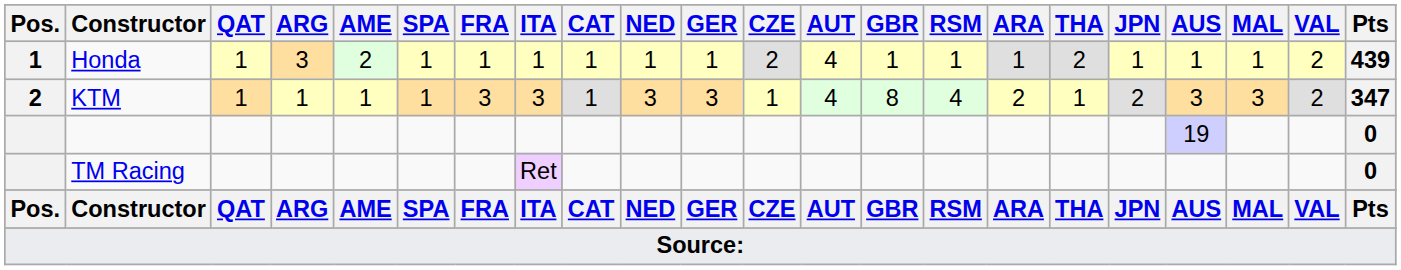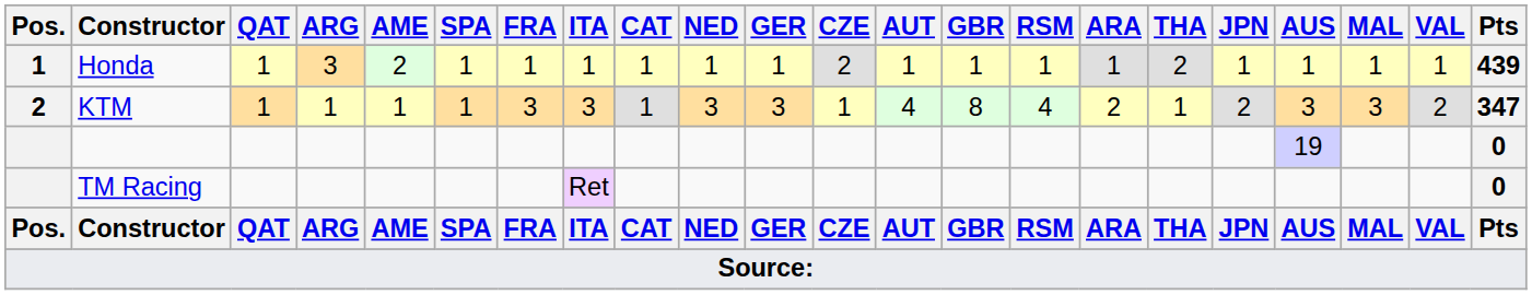 <table class="wikitable" style="font-size: 85%; text-align:center">
 <tr valign="top">
 <th valign="middle">Pos.</th>
 <th valign="middle">Constructor</th>
 <th><a href='#'>QAT</a><br></th>
 <th><a href='#'>ARG</a><br></th>
 <th><a href='#'>AME</a><br></th>
 <th><a href='#'>SPA</a><br></th>
 <th><a href='#'>FRA</a><br></th>
 <th><a href='#'>ITA</a><br></th>
 <th><a href='#'>CAT</a><br></th>
 <th><a href='#'>NED</a><br></th>
 <th><a href='#'>GER</a><br></th>
 <th><a href='#'>CZE</a><br></th>
 <th><a href='#'>AUT</a><br></th>
 <th><a href='#'>GBR</a><br></th>
 <th><a href='#'>RSM</a><br></th>
 <th><a href='#'>ARA</a><br></th>
 <th><a href='#'>THA</a><br></th>
 <th><a href='#'>JPN</a><br></th>
 <th><a href='#'>AUS</a><br></th>
 <th><a href='#'>MAL</a><br></th>
 <th><a href='#'>VAL</a><br></th>
 <th valign="middle">Pts</th>
 </tr>
 <tr>
 <th>1</th>
 <td align=left> <a href='#'>Honda</a></td>
 <td style="background:#ffffbf;">1</td>
 <td style="background:#ffdf9f;">3</td>
 <td style="background:#dfffdf;">2</td>
 <td style="background:#ffffbf;">1</td>
 <td style="background:#ffffbf;">1</td>
 <td style="background:#ffffbf;">1</td>
 <td style="background:#ffffbf;">1</td>
 <td style="background:#ffffbf;">1</td>
 <td style="background:#ffffbf;">1</td>
 <td style="background:#dfdfdf;">2</td>
-<td style="background:#ffffbf;">4</td>
+<td style="background:#ffffbf;">1</td>
 <td style="background:#ffffbf;">1</td>
 <td style="background:#ffffbf;">1</td>
 <td style="background:#dfdfdf;">1</td>
 <td style="background:#dfdfdf;">2</td>
 <td style="background:#ffffbf;">1</td>
 <td style="background:#ffffbf;">1</td>
 <td style="background:#ffffbf;">1</td>
-<td style="background:#ffffbf;">2</td>
+<td style="background:#ffffbf;">1</td>
 <th>439</th>
 </tr>
 <tr>
 <th>2</th>
 <td align=left> <a href='#'>KTM</a></td>
 <td style="background:#ffdf9f;">1</td>
 <td style="background:#ffffbf;">1</td>
 <td style="background:#ffffbf;">1</td>
 <td style="background:#ffdf9f;">1</td>
 <td style="background:#ffdf9f;">3</td>
 <td style="background:#ffdf9f;">3</td>
 <td style="background:#dfdfdf;">1</td>
 <td style="background:#ffdf9f;">3</td>
 <td style="background:#ffdf9f;">3</td>
 <td style="background:#ffffbf;">1</td>
 <td style="background:#dfffdf;">4</td>
 <td style="background:#dfffdf;">8</td>
 <td style="background:#dfffdf;">4</td>
 <td style="background:#ffffbf;">2</td>
 <td style="background:#ffffbf;">1</td>
 <td style="background:#dfdfdf;">2</td>
 <td style="background:#ffdf9f;">3</td>
 <td style="background:#ffdf9f;">3</td>
 <td style="background:#dfdfdf;">2</td>
 <th>347</th>
 </tr>
 <tr>
 <th></th>
 <td align=left></td>
 <td></td>
 <td></td>
 <td></td>
 <td></td>
 <td></td>
 <td></td>
 <td></td>
 <td></td>
 <td></td>
 <td></td>
 <td></td>
 <td></td>
 <td></td>
 <td></td>
 <td></td>
 <td></td>
 <td style="background:#cfcfff;">19</td>
 <td></td>
 <td></td>
 <th>0</th>
 </tr>
 <tr>
 <th></th>
 <td align=left> <a href='#'>TM Racing</a></td>
 <td></td>
 <td></td>
 <td></td>
 <td></td>
 <td></td>
 <td style="background:#efcfff;">Ret</td>
 <td></td>
 <td></td>
 <td></td>
 <td></td>
 <td></td>
 <td></td>
 <td></td>
 <td></td>
 <td></td>
 <td></td>
 <td></td>
 <td></td>
 <td></td>
 <th>0</th>
 </tr>
 <tr valign="top">
 <th valign="middle">Pos.</th>
 <th valign="middle">Constructor</th>
 <th><a href='#'>QAT</a><br></th>
 <th><a href='#'>ARG</a><br></th>
 <th><a href='#'>AME</a><br></th>
 <th><a href='#'>SPA</a><br></th>
 <th><a href='#'>FRA</a><br></th>
 <th><a href='#'>ITA</a><br></th>
 <th><a href='#'>CAT</a><br></th>
 <th><a href='#'>NED</a><br></th>
 <th><a href='#'>GER</a><br></th>
 <th><a href='#'>CZE</a><br></th>
 <th><a href='#'>AUT</a><br></th>
 <th><a href='#'>GBR</a><br></th>
 <th><a href='#'>RSM</a><br></th>
 <th><a href='#'>ARA</a><br></th>
 <th><a href='#'>THA</a><br></th>
 <th><a href='#'>JPN</a><br></th>
 <th><a href='#'>AUS</a><br></th>
 <th><a href='#'>MAL</a><br></th>
 <th><a href='#'>VAL</a><br></th>
 <th valign="middle">Pts</th>
 </tr>
 <tr>
 <td colspan="22" style="background-color:#EAECF0;text-align:center"><strong>Source:</strong></td>
 </tr>
 </table>
